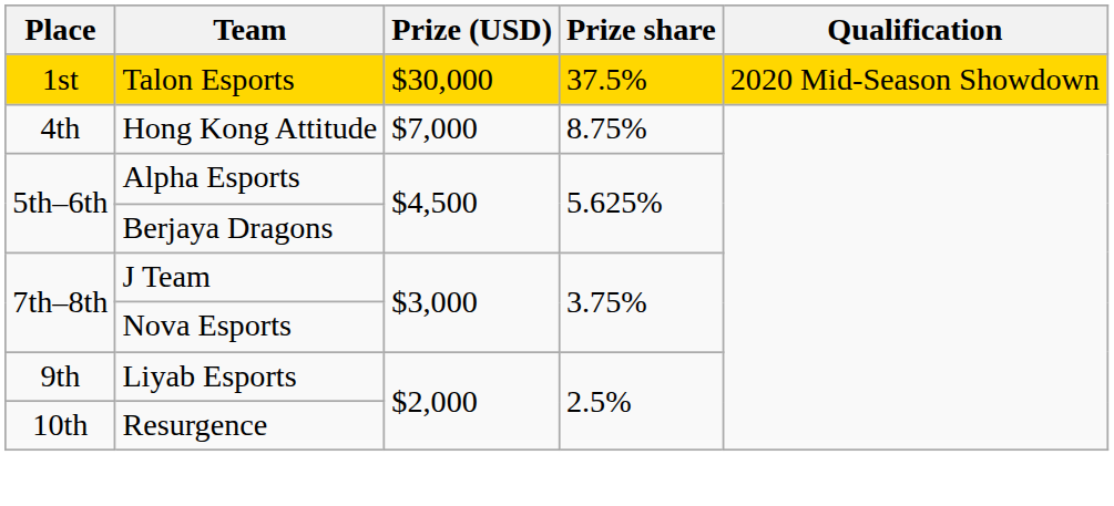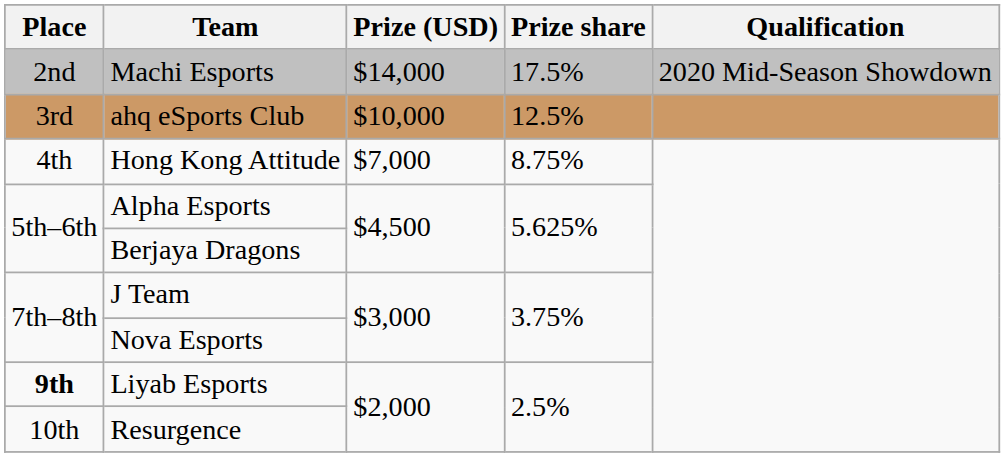 <table class="wikitable" style="white-space:nowrap">
 <tr>
 <th>Place</th>
 <th>Team</th>
 <th>Prize (USD)</th>
 <th>Prize share</th>
 <th>Qualification</th>
 </tr>
-<tr style="background-color: gold">
-<td style="text-align: center">1st</td>
-<td> Talon Esports</td>
-<td>$30,000</td>
-<td>37.5%</td>
+<tr style="background-color: silver">
+<td style="text-align: center">2nd</td>
+<td> Machi Esports</td>
+<td>$14,000</td>
+<td>17.5%</td>
 <td>2020 Mid-Season Showdown</td>
+</tr>
+<tr style="background-color: #c96">
+<td style="text-align: center">3rd</td>
+<td> ahq eSports Club</td>
+<td>$10,000</td>
+<td>12.5%</td>
+<td></td>
 </tr>
 <tr>
 <td style="text-align: center">4th</td>
 <td> Hong Kong Attitude</td>
 <td>$7,000</td>
 <td>8.75%</td>
 <td rowspan="7"></td>
 </tr>
 <tr>
 <td rowspan="2" style="text-align: center">5th–6th</td>
 <td> Alpha Esports</td>
 <td rowspan="2">$4,500</td>
 <td rowspan="2">5.625%</td>
 </tr>
 <tr>
 <td> Berjaya Dragons</td>
 </tr>
 <tr>
 <td rowspan="2" style="text-align: center">7th–8th</td>
 <td> J Team</td>
 <td rowspan="2">$3,000</td>
 <td rowspan="2">3.75%</td>
 </tr>
 <tr>
 <td> Nova Esports</td>
 </tr>
 <tr>
-<td style="text-align: center">9th</td>
+<td style="text-align: center"><strong>9th</strong></td>
 <td> Liyab Esports</td>
 <td rowspan="2">$2,000</td>
 <td rowspan="2">2.5%</td>
 </tr>
 <tr>
 <td style="text-align: center">10th</td>
 <td> Resurgence</td>
 </tr>
 </table>
